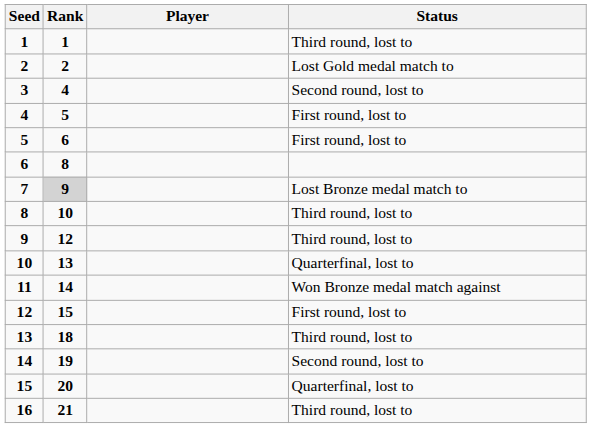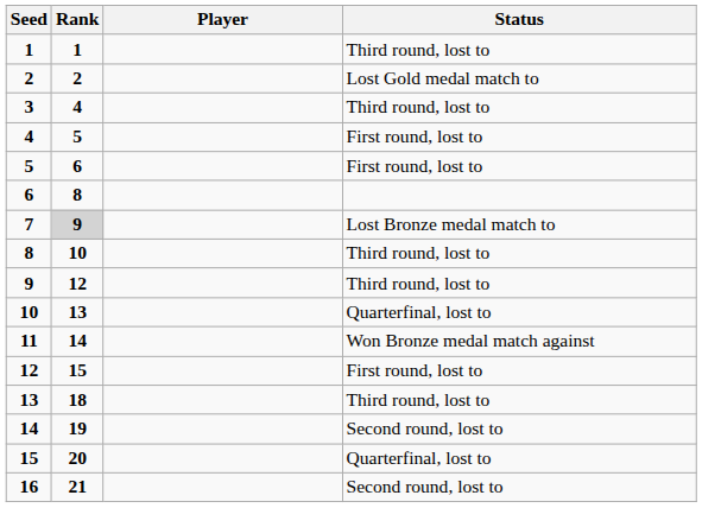 <table class="wikitable sortable" style="margin:1em auto;">
 <tr>
 <th>Seed</th>
 <th>Rank</th>
 <th width=200>Player</th>
 <th width=300>Status</th>
 </tr>
 <tr>
 <td align=center><strong>1</strong></td>
 <td align=center><strong>1</strong></td>
 <td></td>
 <td>Third round, lost to </td>
 </tr>
 <tr>
 <td align=center><strong>2</strong></td>
 <td align=center><strong>2</strong></td>
 <td></td>
 <td>Lost Gold medal match to </td>
 </tr>
 <tr>
 <td align=center><strong>3</strong></td>
 <td align=center><strong>4</strong></td>
 <td></td>
-<td>Second round, lost to </td>
+<td>Third round, lost to </td>
 </tr>
 <tr>
 <td align=center><strong>4</strong></td>
 <td align=center><strong>5</strong></td>
 <td></td>
 <td>First round, lost to </td>
 </tr>
 <tr>
 <td align=center><strong>5</strong></td>
 <td align=center><strong>6</strong></td>
 <td></td>
 <td>First round, lost to </td>
 </tr>
 <tr>
 <td align=center><strong>6</strong></td>
 <td align=center><strong>8</strong></td>
 <td></td>
 <td></td>
 </tr>
 <tr>
 <td align=center><strong>7</strong></td>
 <td align=center style="background: lightgrey;"><strong>9</strong></td>
 <td></td>
 <td>Lost Bronze medal match to </td>
 </tr>
 <tr>
 <td align=center><strong>8</strong></td>
 <td align=center><strong>10</strong></td>
 <td></td>
 <td>Third round, lost to </td>
 </tr>
 <tr>
 <td align=center><strong>9</strong></td>
 <td align=center><strong>12</strong></td>
 <td></td>
 <td>Third round, lost to </td>
 </tr>
 <tr>
 <td align=center><strong>10</strong></td>
 <td align=center><strong>13</strong></td>
 <td></td>
 <td>Quarterfinal, lost to </td>
 </tr>
 <tr>
 <td align=center><strong>11</strong></td>
 <td align=center><strong>14</strong></td>
 <td></td>
 <td>Won Bronze medal match against </td>
 </tr>
 <tr>
 <td align=center><strong>12</strong></td>
 <td align=center><strong>15</strong></td>
 <td></td>
 <td>First round, lost to </td>
 </tr>
 <tr>
 <td align=center><strong>13</strong></td>
 <td align=center><strong>18</strong></td>
 <td></td>
 <td>Third round, lost to </td>
 </tr>
 <tr>
 <td align=center><strong>14</strong></td>
 <td align=center><strong>19</strong></td>
 <td></td>
 <td>Second round, lost to </td>
 </tr>
 <tr>
 <td align=center><strong>15</strong></td>
 <td align=center><strong>20</strong></td>
 <td></td>
 <td>Quarterfinal, lost to </td>
 </tr>
 <tr>
 <td align=center><strong>16</strong></td>
 <td align=center><strong>21</strong></td>
 <td></td>
-<td>Third round, lost to </td>
+<td>Second round, lost to </td>
 </tr>
 </table>
